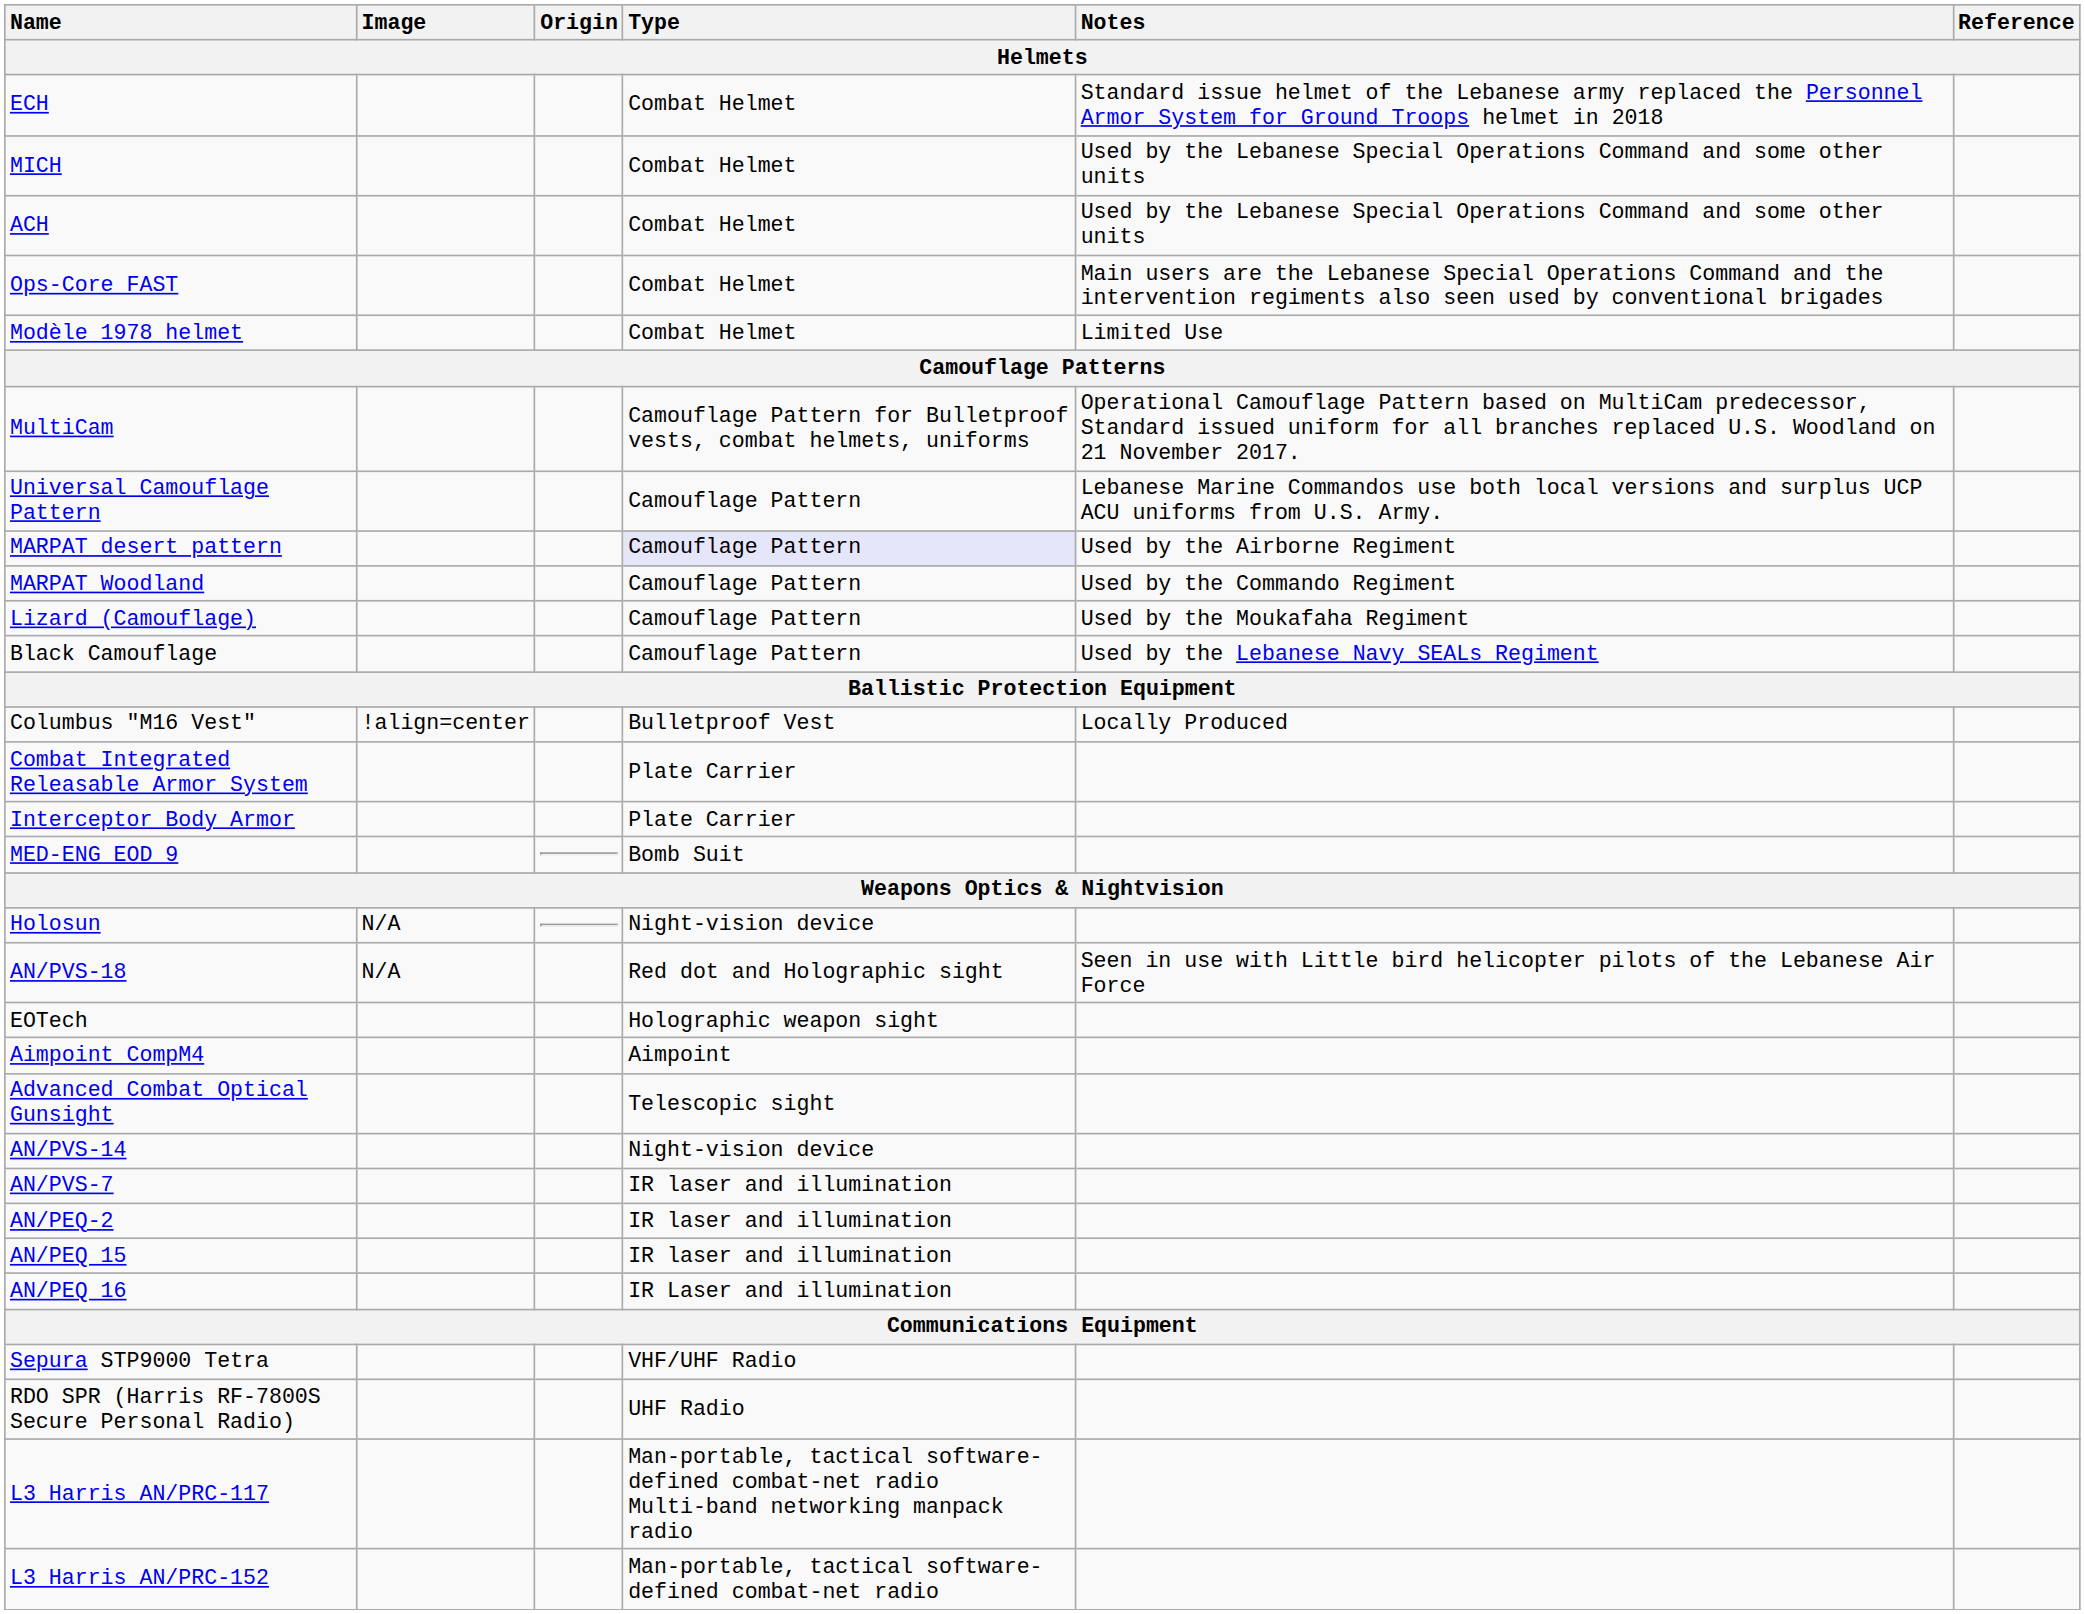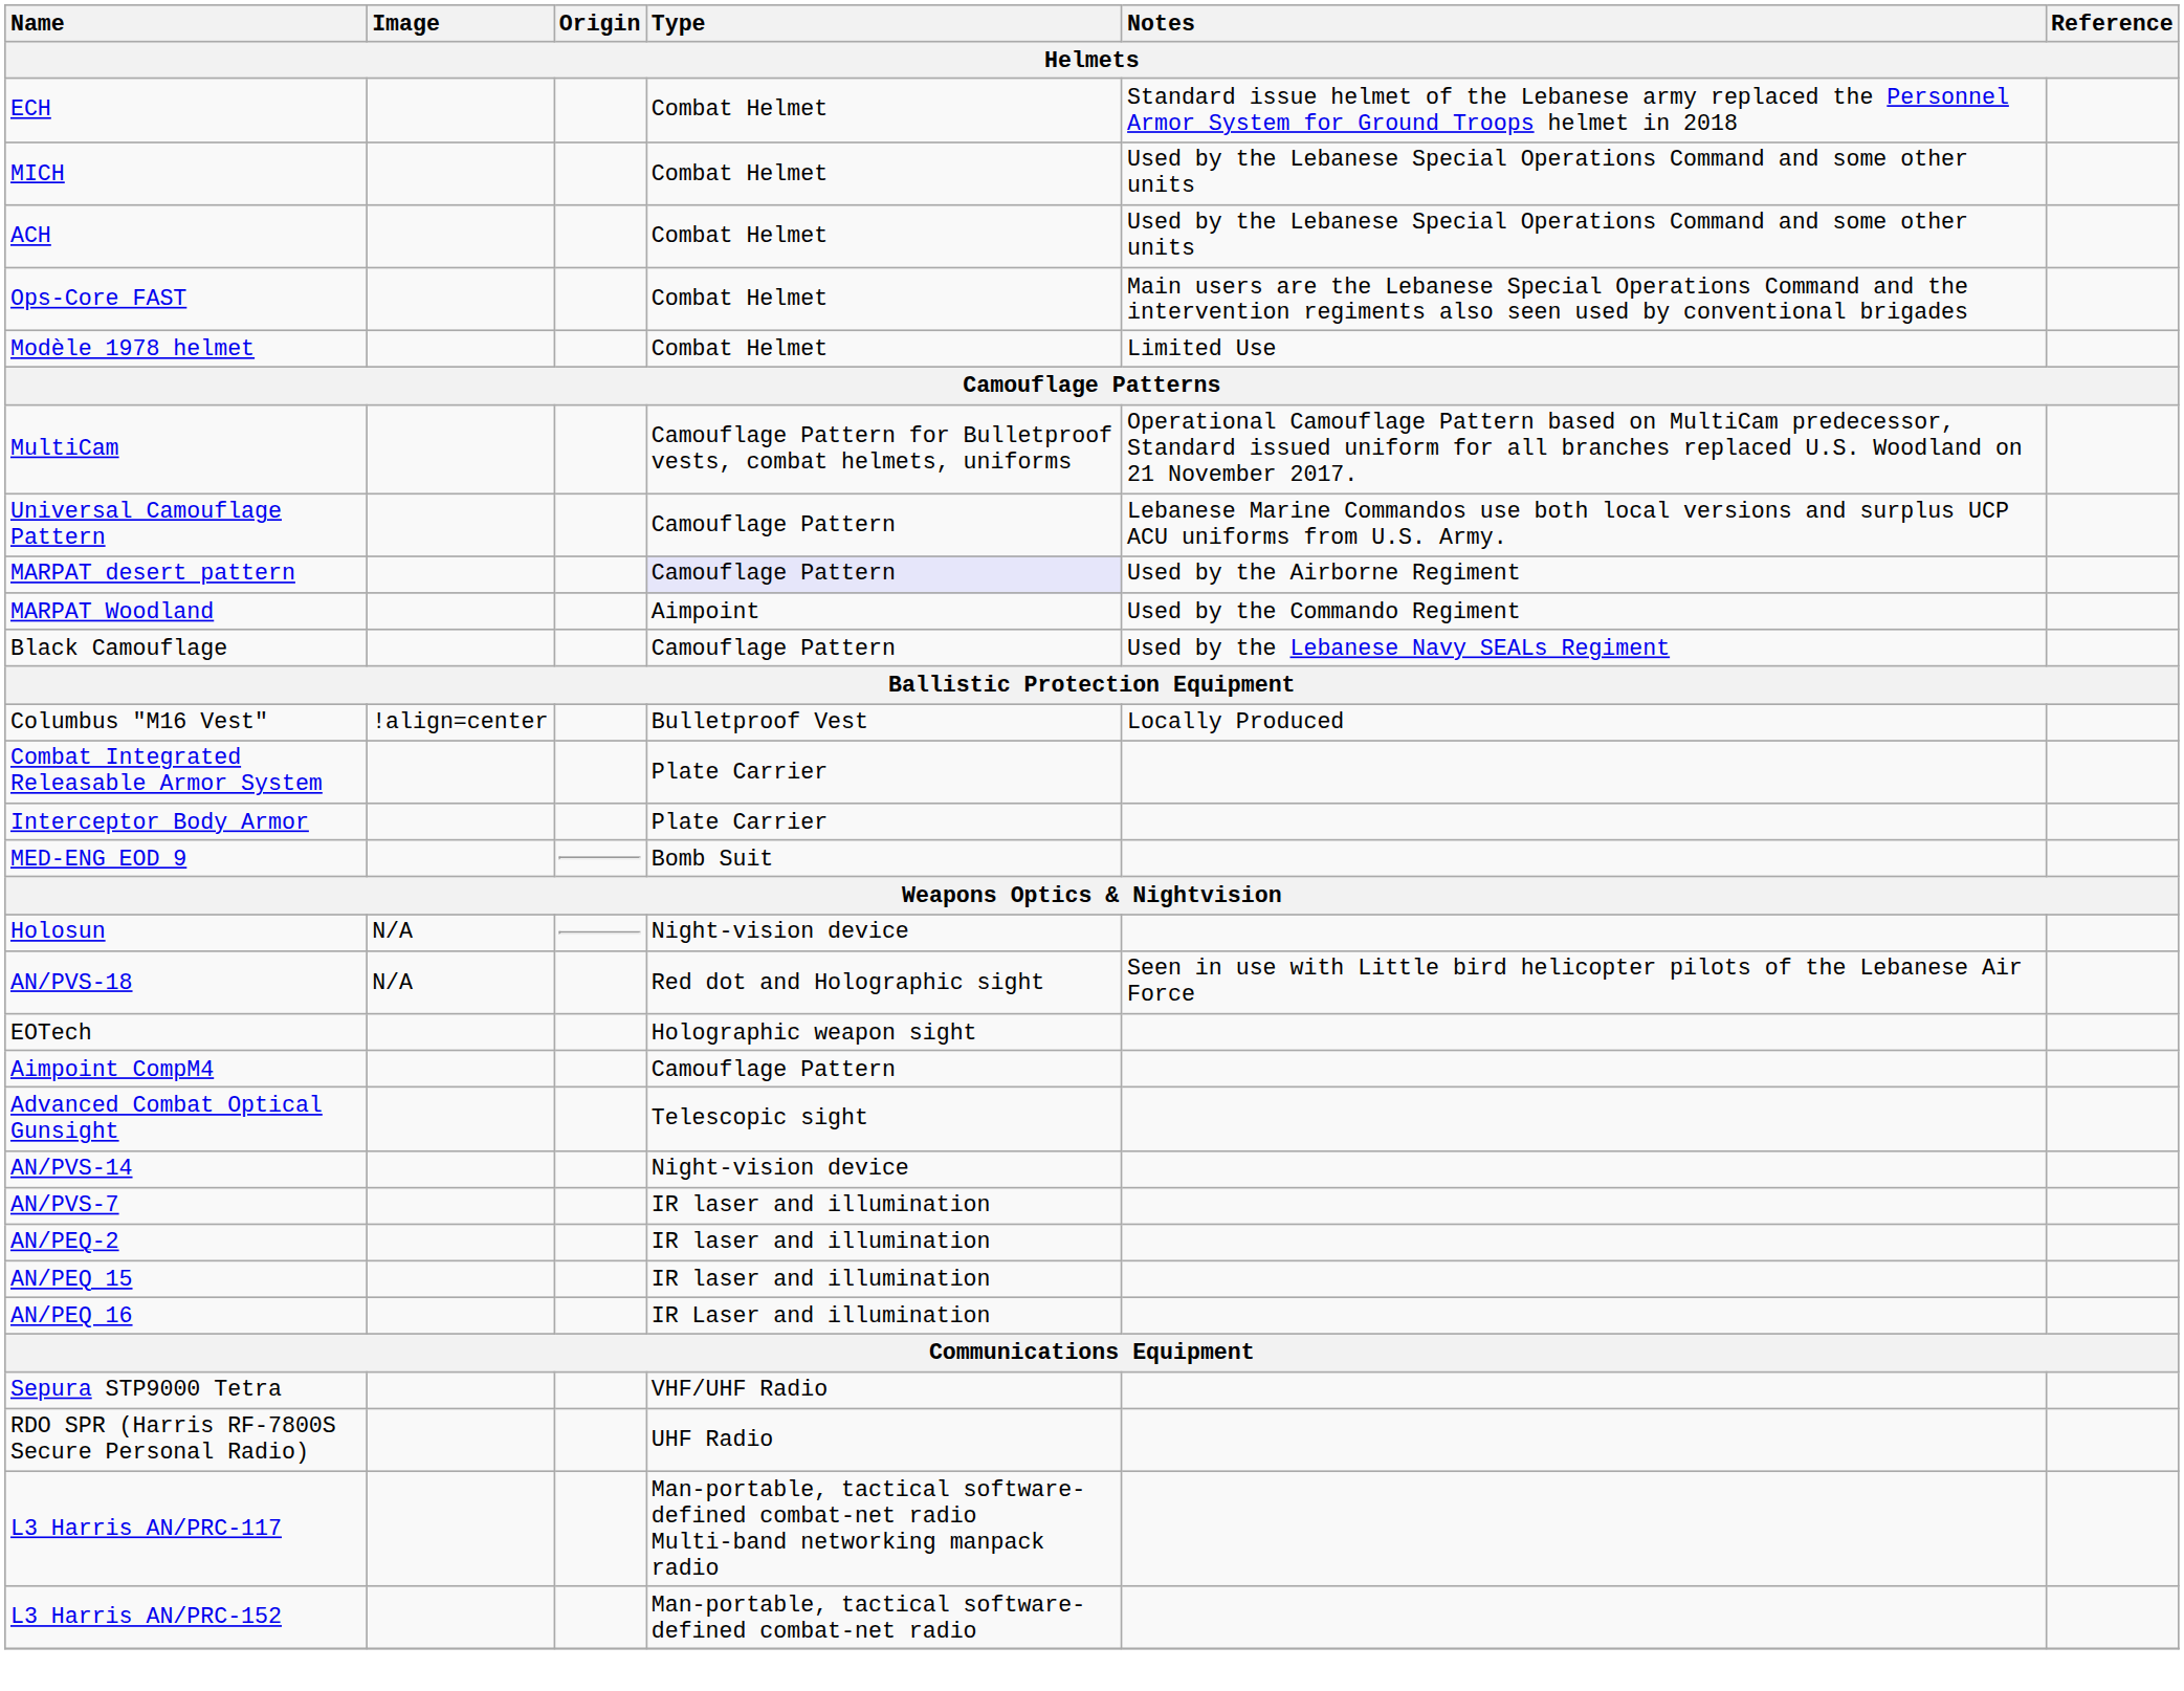 <table class="wikitable">
 <tr>
 <th style="text-align: left;">Name</th>
 <th style="text-align: left;">Image</th>
 <th style="text-align: left;">Origin</th>
 <th style="text-align: left;">Type</th>
 <th style="text-align: left;">Notes</th>
 <th style="text-align: left;">Reference</th>
 </tr>
 <tr>
 <th colspan="6">Helmets</th>
 </tr>
 <tr>
 <td><a href='#'>ECH</a></td>
 <td></td>
 <td></td>
 <td>Combat Helmet</td>
 <td>Standard issue helmet of the Lebanese army replaced the <a href='#'>Personnel Armor System for Ground Troops</a> helmet in 2018</td>
 <td></td>
 </tr>
 <tr>
 <td><a href='#'>MICH</a></td>
 <td></td>
 <td></td>
 <td>Combat Helmet</td>
 <td>Used by the Lebanese Special Operations Command and some other units</td>
 <td></td>
 </tr>
 <tr>
 <td><a href='#'>ACH</a></td>
 <td></td>
 <td></td>
 <td>Combat Helmet</td>
 <td>Used by the Lebanese Special Operations Command and some other units</td>
 <td></td>
 </tr>
 <tr>
 <td><a href='#'>Ops-Core FAST</a></td>
 <td></td>
 <td></td>
 <td>Combat Helmet</td>
 <td>Main users are the Lebanese Special Operations Command and the intervention regiments also seen used by conventional brigades</td>
 <td></td>
 </tr>
 <tr>
 <td><a href='#'>Modèle 1978 helmet</a></td>
 <td></td>
 <td></td>
 <td>Combat Helmet</td>
 <td>Limited Use</td>
 <td></td>
 </tr>
 <tr>
 <th colspan="6">Camouflage Patterns</th>
 </tr>
 <tr>
 <td><a href='#'>MultiCam</a></td>
 <td></td>
 <td></td>
 <td>Camouflage Pattern for Bulletproof vests, combat helmets, uniforms</td>
 <td>Operational Camouflage Pattern based on MultiCam predecessor, Standard issued uniform for all branches replaced U.S. Woodland on 21 November 2017.</td>
 <td></td>
 </tr>
 <tr>
 <td><a href='#'>Universal Camouflage Pattern</a></td>
 <td></td>
 <td></td>
 <td>Camouflage Pattern</td>
 <td>Lebanese Marine Commandos use both local versions and surplus UCP ACU uniforms from U.S. Army.</td>
 <td></td>
 </tr>
 <tr>
 <td><a href='#'>MARPAT desert pattern</a></td>
 <td></td>
 <td></td>
 <td style="background: lavender;">Camouflage Pattern</td>
 <td>Used by the Airborne Regiment</td>
 <td></td>
 </tr>
 <tr>
 <td><a href='#'>MARPAT Woodland</a></td>
 <td></td>
 <td></td>
-<td>Camouflage Pattern</td>
+<td>Aimpoint</td>
 <td>Used by the Commando Regiment</td>
-<td></td>
-</tr>
-<tr>
-<td><a href='#'>Lizard (Camouflage)</a></td>
-<td></td>
-<td></td>
-<td>Camouflage Pattern</td>
-<td>Used by the Moukafaha Regiment</td>
 <td></td>
 </tr>
 <tr>
 <td>Black Camouflage</td>
 <td></td>
 <td></td>
 <td>Camouflage Pattern</td>
 <td>Used by the <a href='#'>Lebanese Navy SEALs Regiment</a></td>
 <td></td>
 </tr>
 <tr>
 <th colspan="6">Ballistic Protection Equipment</th>
 </tr>
 <tr>
 <td>Columbus "M16 Vest"</td>
 <td>!align=center</td>
 <td></td>
 <td>Bulletproof Vest</td>
 <td>Locally Produced</td>
 <td></td>
 </tr>
 <tr>
 <td><a href='#'>Combat Integrated Releasable Armor System</a></td>
 <td></td>
 <td></td>
 <td>Plate Carrier</td>
 <td></td>
 <td></td>
 </tr>
 <tr>
 <td><a href='#'>Interceptor Body Armor</a></td>
 <td></td>
 <td></td>
 <td>Plate Carrier</td>
 <td></td>
 <td></td>
 </tr>
 <tr>
 <td><a href='#'>MED-ENG EOD 9</a></td>
 <td></td>
 <td> <hr> </td>
 <td>Bomb Suit</td>
 <td></td>
 <td></td>
 </tr>
 <tr>
 <th colspan="6">Weapons Optics & Nightvision</th>
 </tr>
 <tr>
 <td><a href='#'>Holosun</a></td>
 <td>N/A</td>
 <td> <hr> </td>
 <td>Night-vision device</td>
 <td></td>
 <td></td>
 </tr>
 <tr>
 <td><a href='#'>AN/PVS-18</a></td>
 <td>N/A</td>
 <td></td>
 <td>Red dot and Holographic sight</td>
 <td>Seen in use with Little bird helicopter pilots of the Lebanese Air Force</td>
 <td></td>
 </tr>
 <tr>
 <td>EOTech</td>
 <td></td>
 <td></td>
 <td>Holographic weapon sight</td>
 <td></td>
 <td></td>
 </tr>
 <tr>
 <td><a href='#'>Aimpoint CompM4</a></td>
 <td></td>
 <td></td>
-<td>Aimpoint</td>
+<td>Camouflage Pattern</td>
 <td></td>
 <td></td>
 </tr>
 <tr>
 <td><a href='#'>Advanced Combat Optical Gunsight</a></td>
 <td></td>
 <td></td>
 <td>Telescopic sight</td>
 <td></td>
 <td></td>
 </tr>
 <tr>
 <td><a href='#'>AN/PVS-14</a></td>
 <td></td>
 <td></td>
 <td>Night-vision device</td>
 <td></td>
 <td></td>
 </tr>
 <tr>
 <td><a href='#'>AN/PVS-7</a></td>
 <td></td>
 <td></td>
 <td>IR laser and illumination</td>
 <td></td>
 <td></td>
 </tr>
 <tr>
 <td><a href='#'>AN/PEQ-2</a></td>
 <td></td>
 <td></td>
 <td>IR laser and illumination</td>
 <td></td>
 <td></td>
 </tr>
 <tr>
 <td><a href='#'>AN/PEQ 15</a></td>
 <td></td>
 <td></td>
 <td>IR laser and illumination</td>
 <td></td>
 <td></td>
 </tr>
 <tr>
 <td><a href='#'>AN/PEQ 16</a></td>
 <td></td>
 <td></td>
 <td>IR Laser and illumination</td>
 <td></td>
 <td></td>
 </tr>
 <tr>
 <th colspan="6">Communications Equipment</th>
 </tr>
 <tr>
 <td><a href='#'>Sepura</a> STP9000 Tetra</td>
 <td></td>
 <td></td>
 <td>VHF/UHF Radio</td>
 <td></td>
 <td></td>
 </tr>
 <tr>
 <td>RDO SPR (Harris RF-7800S Secure Personal Radio)</td>
 <td></td>
 <td></td>
 <td>UHF Radio</td>
 <td></td>
 <td></td>
 </tr>
 <tr>
 <td><a href='#'>L3 Harris AN/PRC-117</a></td>
 <td></td>
 <td></td>
 <td>Man-portable, tactical software-defined combat-net radio<br>Multi-band networking manpack radio</td>
 <td></td>
 <td></td>
 </tr>
 <tr>
 <td><a href='#'>L3 Harris AN/PRC-152</a></td>
 <td></td>
 <td></td>
 <td>Man-portable, tactical software-defined combat-net radio</td>
 <td></td>
 <td></td>
 </tr>
 <tr>
 </tr>
 </table>
